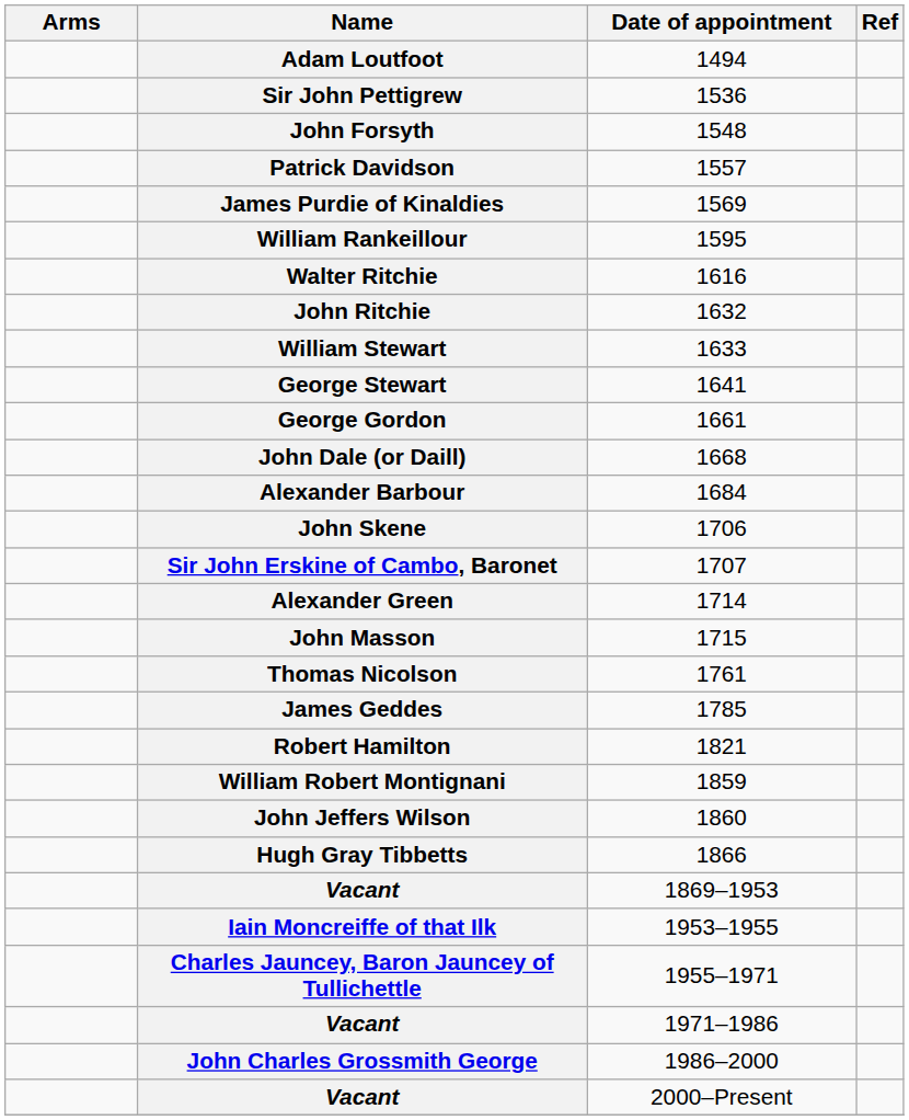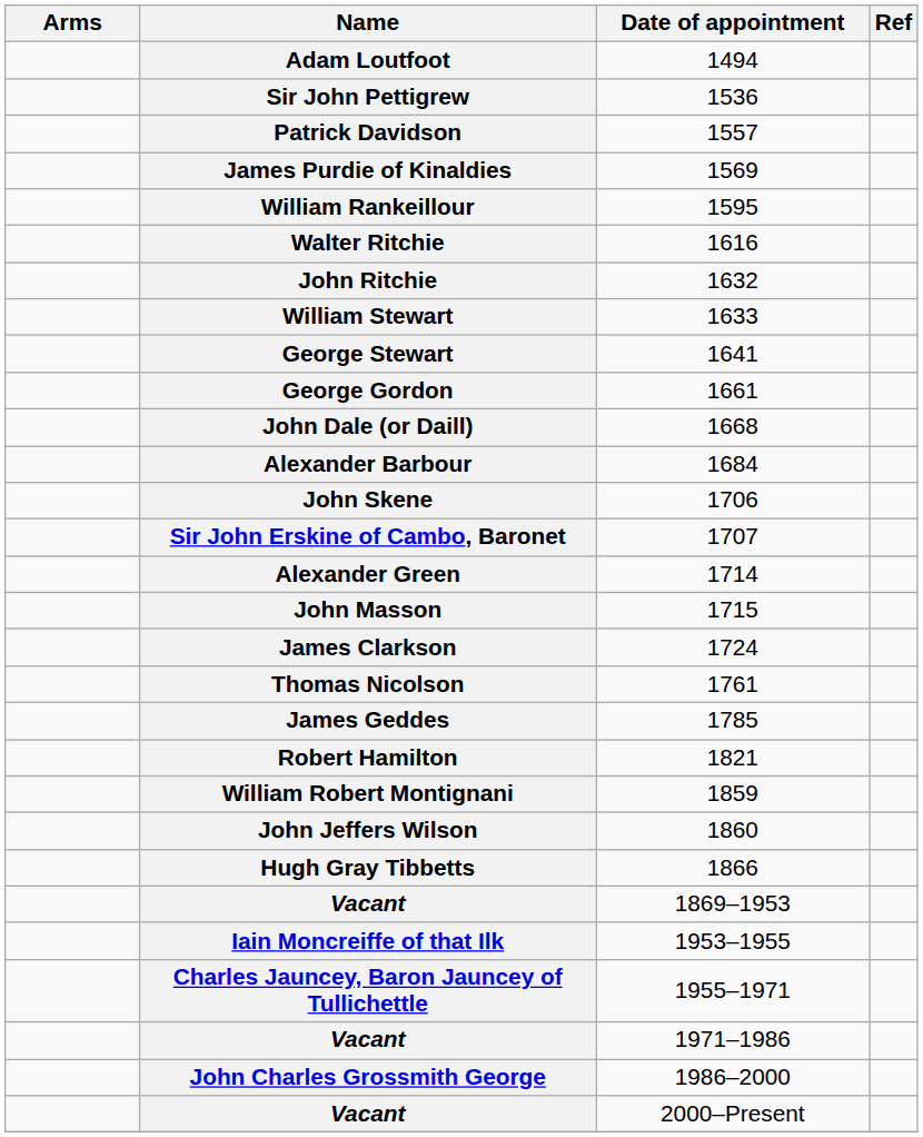 <table class="wikitable" style="text-align:center; width:50%">
 <tr>
 <th>Arms</th>
 <th style="width:50%">Name</th>
 <th style="width:30%">Date of appointment</th>
 <th style="width:5%">Ref</th>
 </tr>
 <tr>
 <td></td>
 <th>Adam Loutfoot</th>
 <td>1494</td>
 <td></td>
 </tr>
 <tr>
 <td></td>
 <th>Sir John Pettigrew</th>
 <td>1536</td>
-<td></td>
-</tr>
-<tr>
-<td></td>
-<th>John Forsyth</th>
-<td>1548</td>
 <td></td>
 </tr>
 <tr>
 <td></td>
 <th>Patrick Davidson</th>
 <td>1557</td>
 <td></td>
 </tr>
 <tr>
 <td></td>
 <th>James Purdie of Kinaldies</th>
 <td>1569</td>
 <td></td>
 </tr>
 <tr>
 <td></td>
 <th>William Rankeillour</th>
 <td>1595</td>
 <td></td>
 </tr>
 <tr>
 <td></td>
 <th>Walter Ritchie</th>
 <td>1616</td>
 <td></td>
 </tr>
 <tr>
 <td></td>
 <th>John Ritchie</th>
 <td>1632</td>
 <td></td>
 </tr>
 <tr>
 <td></td>
 <th>William Stewart</th>
 <td>1633</td>
 <td></td>
 </tr>
 <tr>
 <td></td>
 <th>George Stewart</th>
 <td>1641</td>
 <td></td>
 </tr>
 <tr>
 <td></td>
 <th>George Gordon</th>
 <td>1661</td>
 <td></td>
 </tr>
 <tr>
 <td></td>
 <th>John Dale (or Daill)</th>
 <td>1668</td>
 <td></td>
 </tr>
 <tr>
 <td></td>
 <th>Alexander Barbour</th>
 <td>1684</td>
 <td></td>
 </tr>
 <tr>
 <td></td>
 <th>John Skene</th>
 <td>1706</td>
 <td></td>
 </tr>
 <tr>
 <td></td>
 <th><a href='#'>Sir John Erskine of Cambo</a>, Baronet</th>
 <td>1707</td>
 <td></td>
 </tr>
 <tr>
 <td></td>
 <th>Alexander Green</th>
 <td>1714</td>
 <td></td>
 </tr>
 <tr>
 <td></td>
 <th>John Masson</th>
 <td>1715</td>
 <td></td>
 </tr>
 <tr>
 <td></td>
+<th>James Clarkson</th>
+<td>1724</td>
+<td></td>
+</tr>
+<tr>
+<td></td>
 <th>Thomas Nicolson</th>
 <td>1761</td>
 <td></td>
 </tr>
 <tr>
 <td></td>
 <th>James Geddes</th>
 <td>1785</td>
 <td></td>
 </tr>
 <tr>
 <td></td>
 <th>Robert Hamilton</th>
 <td>1821</td>
 <td></td>
 </tr>
 <tr>
 <td></td>
 <th>William Robert Montignani</th>
 <td>1859</td>
 <td></td>
 </tr>
 <tr>
 <td></td>
 <th>John Jeffers Wilson</th>
 <td>1860</td>
 <td></td>
 </tr>
 <tr>
 <td></td>
 <th>Hugh Gray Tibbetts</th>
 <td>1866</td>
 <td></td>
 </tr>
 <tr>
 <td></td>
 <th><em>Vacant</em></th>
 <td>1869–1953</td>
 <td></td>
 </tr>
 <tr>
 <td></td>
 <th><a href='#'>Iain Moncreiffe of that Ilk</a></th>
 <td>1953–1955</td>
 <td></td>
 </tr>
 <tr>
 <td></td>
 <th><a href='#'>Charles Jauncey, Baron Jauncey of Tullichettle</a></th>
 <td>1955–1971</td>
 <td></td>
 </tr>
 <tr>
 <td></td>
 <th><em>Vacant</em></th>
 <td>1971–1986</td>
 <td></td>
 </tr>
 <tr>
 <td></td>
 <th><a href='#'>John Charles Grossmith George</a></th>
 <td>1986–2000</td>
 <td></td>
 </tr>
 <tr>
 <td></td>
 <th><em>Vacant</em></th>
 <td>2000–Present</td>
 <td></td>
 </tr>
 <tr>
 </tr>
 </table>
